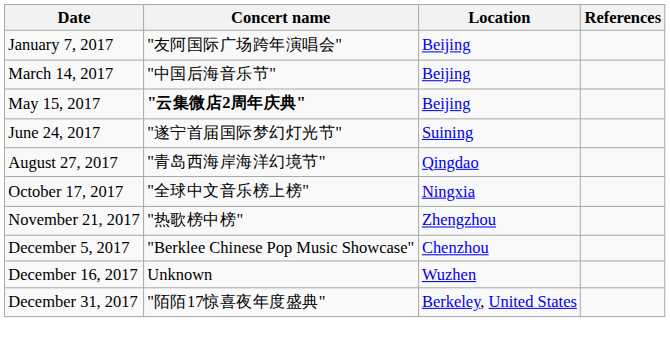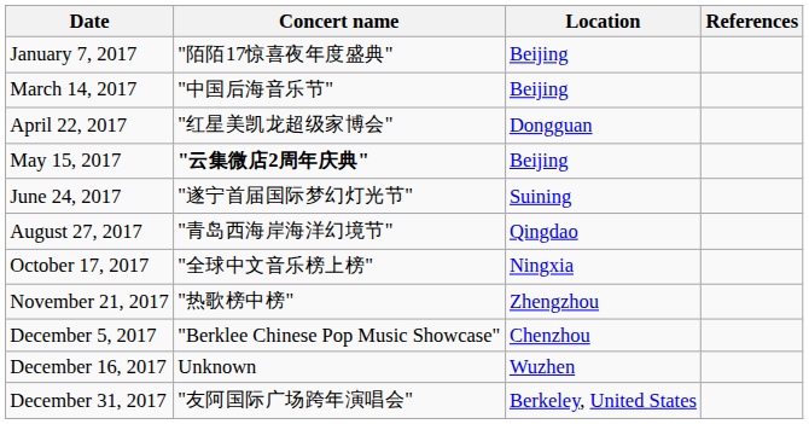 <table class="wikitable">
 <tr>
 <th>Date</th>
 <th>Concert name</th>
 <th>Location</th>
 <th>References</th>
 </tr>
 <tr>
 <td>January 7, 2017</td>
-<td>"友阿国际广场跨年演唱会"</td>
+<td>"陌陌17惊喜夜年度盛典"</td>
 <td><a href='#'>Beijing</a></td>
 <td></td>
 </tr>
 <tr>
 <td>March 14, 2017</td>
 <td>"中国后海音乐节"</td>
 <td><a href='#'>Beijing</a></td>
+<td></td>
+</tr>
+<tr>
+<td>April 22, 2017</td>
+<td>"红星美凯龙超级家博会"</td>
+<td><a href='#'>Dongguan</a></td>
 <td></td>
 </tr>
 <tr>
 <td>May 15, 2017</td>
 <td><strong>"云集微店2周年庆典"</strong></td>
 <td><a href='#'>Beijing</a></td>
 <td></td>
 </tr>
 <tr>
 <td>June 24, 2017</td>
 <td>"遂宁首届国际梦幻灯光节"</td>
 <td><a href='#'>Suining</a></td>
 <td></td>
 </tr>
 <tr>
 <td>August 27, 2017</td>
 <td>"青岛西海岸海洋幻境节"</td>
 <td><a href='#'>Qingdao</a></td>
 <td></td>
 </tr>
 <tr>
 <td>October 17, 2017</td>
 <td>"全球中文音乐榜上榜"</td>
 <td><a href='#'>Ningxia</a></td>
 <td></td>
 </tr>
 <tr>
 <td>November 21, 2017</td>
 <td>"热歌榜中榜"</td>
 <td><a href='#'>Zhengzhou</a></td>
 <td></td>
 </tr>
 <tr>
 <td>December 5, 2017</td>
 <td>"Berklee Chinese Pop Music Showcase"</td>
 <td><a href='#'>Chenzhou</a></td>
 <td></td>
 </tr>
 <tr>
 <td>December 16, 2017</td>
 <td>Unknown</td>
 <td><a href='#'>Wuzhen</a></td>
 <td></td>
 </tr>
 <tr>
 <td>December 31, 2017</td>
-<td>"陌陌17惊喜夜年度盛典"</td>
+<td>"友阿国际广场跨年演唱会"</td>
 <td><a href='#'>Berkeley</a>, <a href='#'>United States</a></td>
 <td></td>
 </tr>
 </table>
